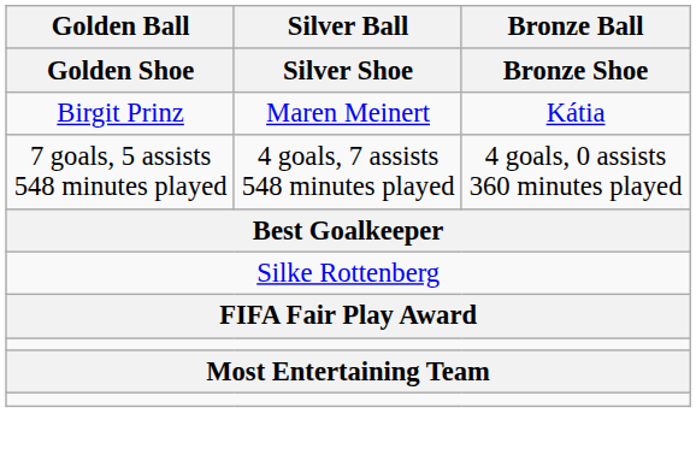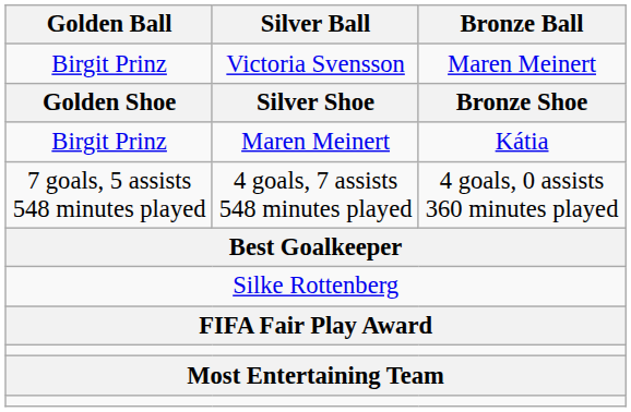 <table class="wikitable" style="margin:auto; text-align:center;">
 <tr>
 <th style="width:33%">Golden Ball</th>
 <th style="width:33%">Silver Ball</th>
 <th style="width:33%">Bronze Ball</th>
+</tr>
+<tr>
+<td> <a href='#'>Birgit Prinz</a></td>
+<td> <a href='#'>Victoria Svensson</a></td>
+<td> <a href='#'>Maren Meinert</a></td>
 </tr>
 <tr>
 <th>Golden Shoe</th>
 <th>Silver Shoe</th>
 <th>Bronze Shoe</th>
 </tr>
 <tr>
 <td> <a href='#'>Birgit Prinz</a></td>
 <td> <a href='#'>Maren Meinert</a></td>
 <td> <a href='#'>Kátia</a></td>
 </tr>
 <tr>
 <td>7 goals, 5 assists<br>548 minutes played</td>
 <td>4 goals, 7 assists<br>548 minutes played</td>
 <td>4 goals, 0 assists<br>360 minutes played</td>
 </tr>
 <tr>
 <th colspan="3">Best Goalkeeper</th>
 </tr>
 <tr>
 <td colspan="3"> <a href='#'>Silke Rottenberg</a></td>
 </tr>
 <tr>
 <th colspan="3">FIFA Fair Play Award</th>
 </tr>
 <tr>
 <td colspan="3"></td>
 </tr>
 <tr>
 <th colspan="3">Most Entertaining Team</th>
 </tr>
 <tr>
 <td colspan="3"></td>
 </tr>
 </table>
